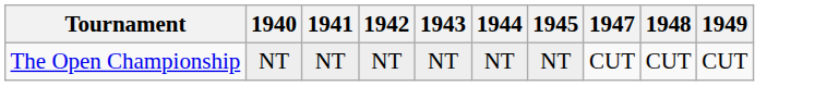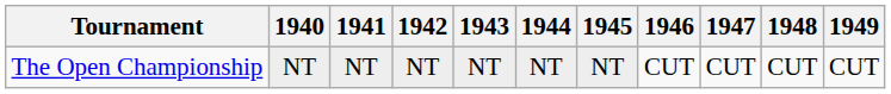 <table class="wikitable" style="font-size:95%;text-align:center;">
 <tr>
 <th>Tournament</th>
 <th>1940</th>
 <th>1941</th>
 <th>1942</th>
 <th>1943</th>
 <th>1944</th>
 <th>1945</th>
+<th>1946</th>
 <th>1947</th>
 <th>1948</th>
 <th>1949</th>
 </tr>
 <tr>
 <td align=left><a href='#'>The Open Championship</a></td>
 <td style="background:#eeeeee;">NT</td>
 <td style="background:#eeeeee;">NT</td>
 <td style="background:#eeeeee;">NT</td>
 <td style="background:#eeeeee;">NT</td>
 <td style="background:#eeeeee;">NT</td>
 <td style="background:#eeeeee;">NT</td>
 <td>CUT</td>
 <td>CUT</td>
 <td>CUT</td>
+<td>CUT</td>
 </tr>
 </table>
